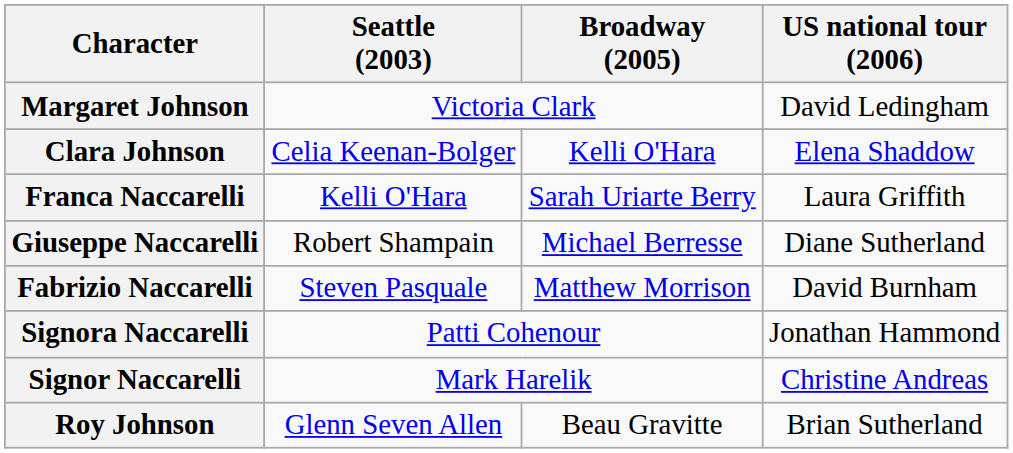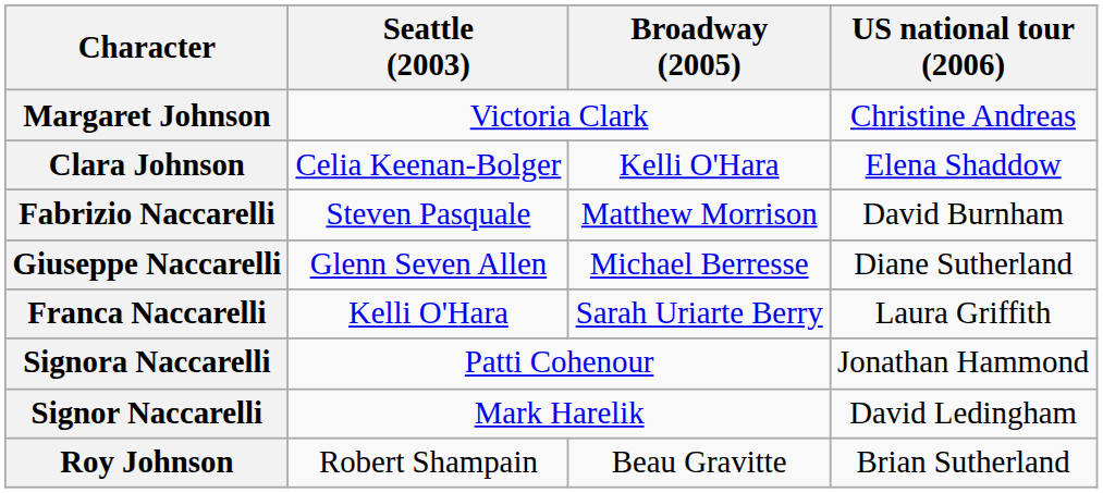 <table class="wikitable">
 <tr>
 <th>Character</th>
 <th>Seattle<br>(2003)</th>
 <th>Broadway<br>(2005)</th>
 <th>US national tour<br>(2006)</th>
 </tr>
 <tr>
 <th>Margaret Johnson</th>
 <td align="center" colspan="2"><a href='#'>Victoria Clark</a></td>
-<td align="center">David Ledingham</td>
+<td align="center"><a href='#'>Christine Andreas</a></td>
 </tr>
 <tr>
 <th>Clara Johnson</th>
 <td align="center"><a href='#'>Celia Keenan-Bolger</a></td>
 <td align="center"><a href='#'>Kelli O'Hara</a></td>
 <td align="center"><a href='#'>Elena Shaddow</a></td>
 </tr>
 <tr>
+<th>Fabrizio Naccarelli</th>
+<td align="center"><a href='#'>Steven Pasquale</a></td>
+<td align="center"><a href='#'>Matthew Morrison</a></td>
+<td align="center">David Burnham</td>
+</tr>
+<tr>
+<th>Giuseppe Naccarelli</th>
+<td align="center"><a href='#'>Glenn Seven Allen</a></td>
+<td align="center"><a href='#'>Michael Berresse</a></td>
+<td align="center">Diane Sutherland</td>
+</tr>
+<tr>
 <th>Franca Naccarelli</th>
 <td align="center"><a href='#'>Kelli O'Hara</a></td>
 <td align="center"><a href='#'>Sarah Uriarte Berry</a></td>
 <td align="center">Laura Griffith</td>
-</tr>
-<tr>
-<th>Giuseppe Naccarelli</th>
-<td align="center">Robert Shampain</td>
-<td align="center"><a href='#'>Michael Berresse</a></td>
-<td align="center">Diane Sutherland</td>
-</tr>
-<tr>
-<th>Fabrizio Naccarelli</th>
-<td align="center"><a href='#'>Steven Pasquale</a></td>
-<td align="center"><a href='#'>Matthew Morrison</a></td>
-<td align="center">David Burnham</td>
 </tr>
 <tr>
 <th>Signora Naccarelli</th>
 <td align="center" colspan="2"><a href='#'>Patti Cohenour</a></td>
 <td align="center">Jonathan Hammond</td>
 </tr>
 <tr>
 <th>Signor Naccarelli</th>
 <td colspan="2" align="center"><a href='#'>Mark Harelik</a></td>
-<td align="center"><a href='#'>Christine Andreas</a></td>
+<td align="center">David Ledingham</td>
 </tr>
 <tr>
 <th>Roy Johnson</th>
-<td align="center"><a href='#'>Glenn Seven Allen</a></td>
+<td align="center">Robert Shampain</td>
 <td align="center">Beau Gravitte</td>
 <td align="center">Brian Sutherland</td>
 </tr>
 </table>
